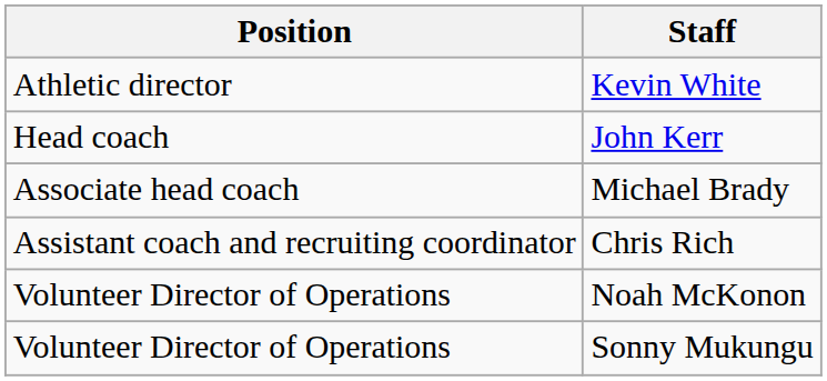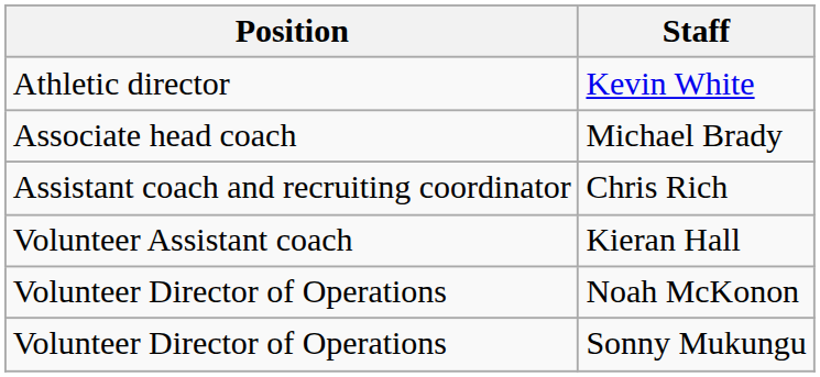 <table class="wikitable">
 <tr>
 <th>Position</th>
 <th>Staff</th>
 </tr>
 <tr>
 <td>Athletic director</td>
 <td> <a href='#'>Kevin White</a></td>
 </tr>
 <tr>
-<td>Head coach</td>
-<td> <a href='#'>John Kerr</a></td>
-</tr>
-<tr>
 <td>Associate head coach</td>
 <td> Michael Brady</td>
 </tr>
 <tr>
 <td>Assistant coach and recruiting coordinator</td>
 <td> Chris Rich</td>
+</tr>
+<tr>
+<td>Volunteer Assistant coach</td>
+<td> Kieran Hall</td>
 </tr>
 <tr>
 <td>Volunteer Director of Operations</td>
 <td> Noah McKonon</td>
 </tr>
 <tr>
 <td>Volunteer Director of Operations</td>
 <td> Sonny Mukungu</td>
 </tr>
 </table>
